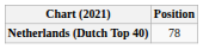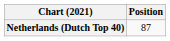 <table class="wikitable plainrowheaders" style="text-align:center">
 <tr>
 <th scope="col">Chart (2021)</th>
 <th scope="col">Position</th>
 </tr>
 <tr>
 <th scope="row">Netherlands (Dutch Top 40)</th>
-<td>78</td>
+<td>87</td>
 </tr>
 </table>
